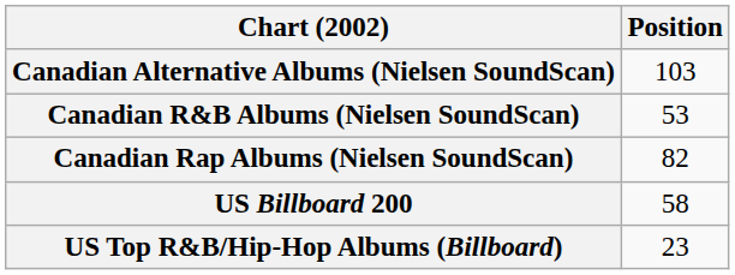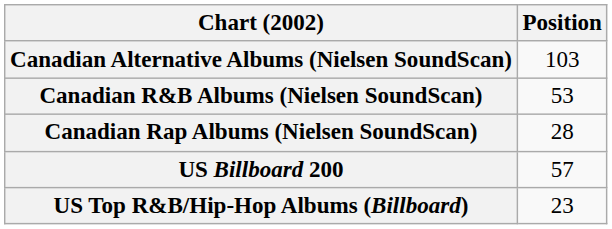 <table class="wikitable sortable plainrowheaders">
 <tr>
 <th scope="col">Chart (2002)</th>
 <th scope="col">Position</th>
 </tr>
 <tr>
 <th scope="row">Canadian Alternative Albums (Nielsen SoundScan)</th>
 <td align="center">103</td>
 </tr>
 <tr>
 <th scope="row">Canadian R&B Albums (Nielsen SoundScan)</th>
 <td align="center">53</td>
 </tr>
 <tr>
 <th scope="row">Canadian Rap Albums (Nielsen SoundScan)</th>
-<td align="center">82</td>
+<td align="center">28</td>
 </tr>
 <tr>
 <th scope="row">US <em>Billboard</em> 200</th>
-<td align="center">58</td>
+<td align="center">57</td>
 </tr>
 <tr>
 <th scope="row">US Top R&B/Hip-Hop Albums (<em>Billboard</em>)</th>
 <td align="center">23</td>
 </tr>
 </table>
